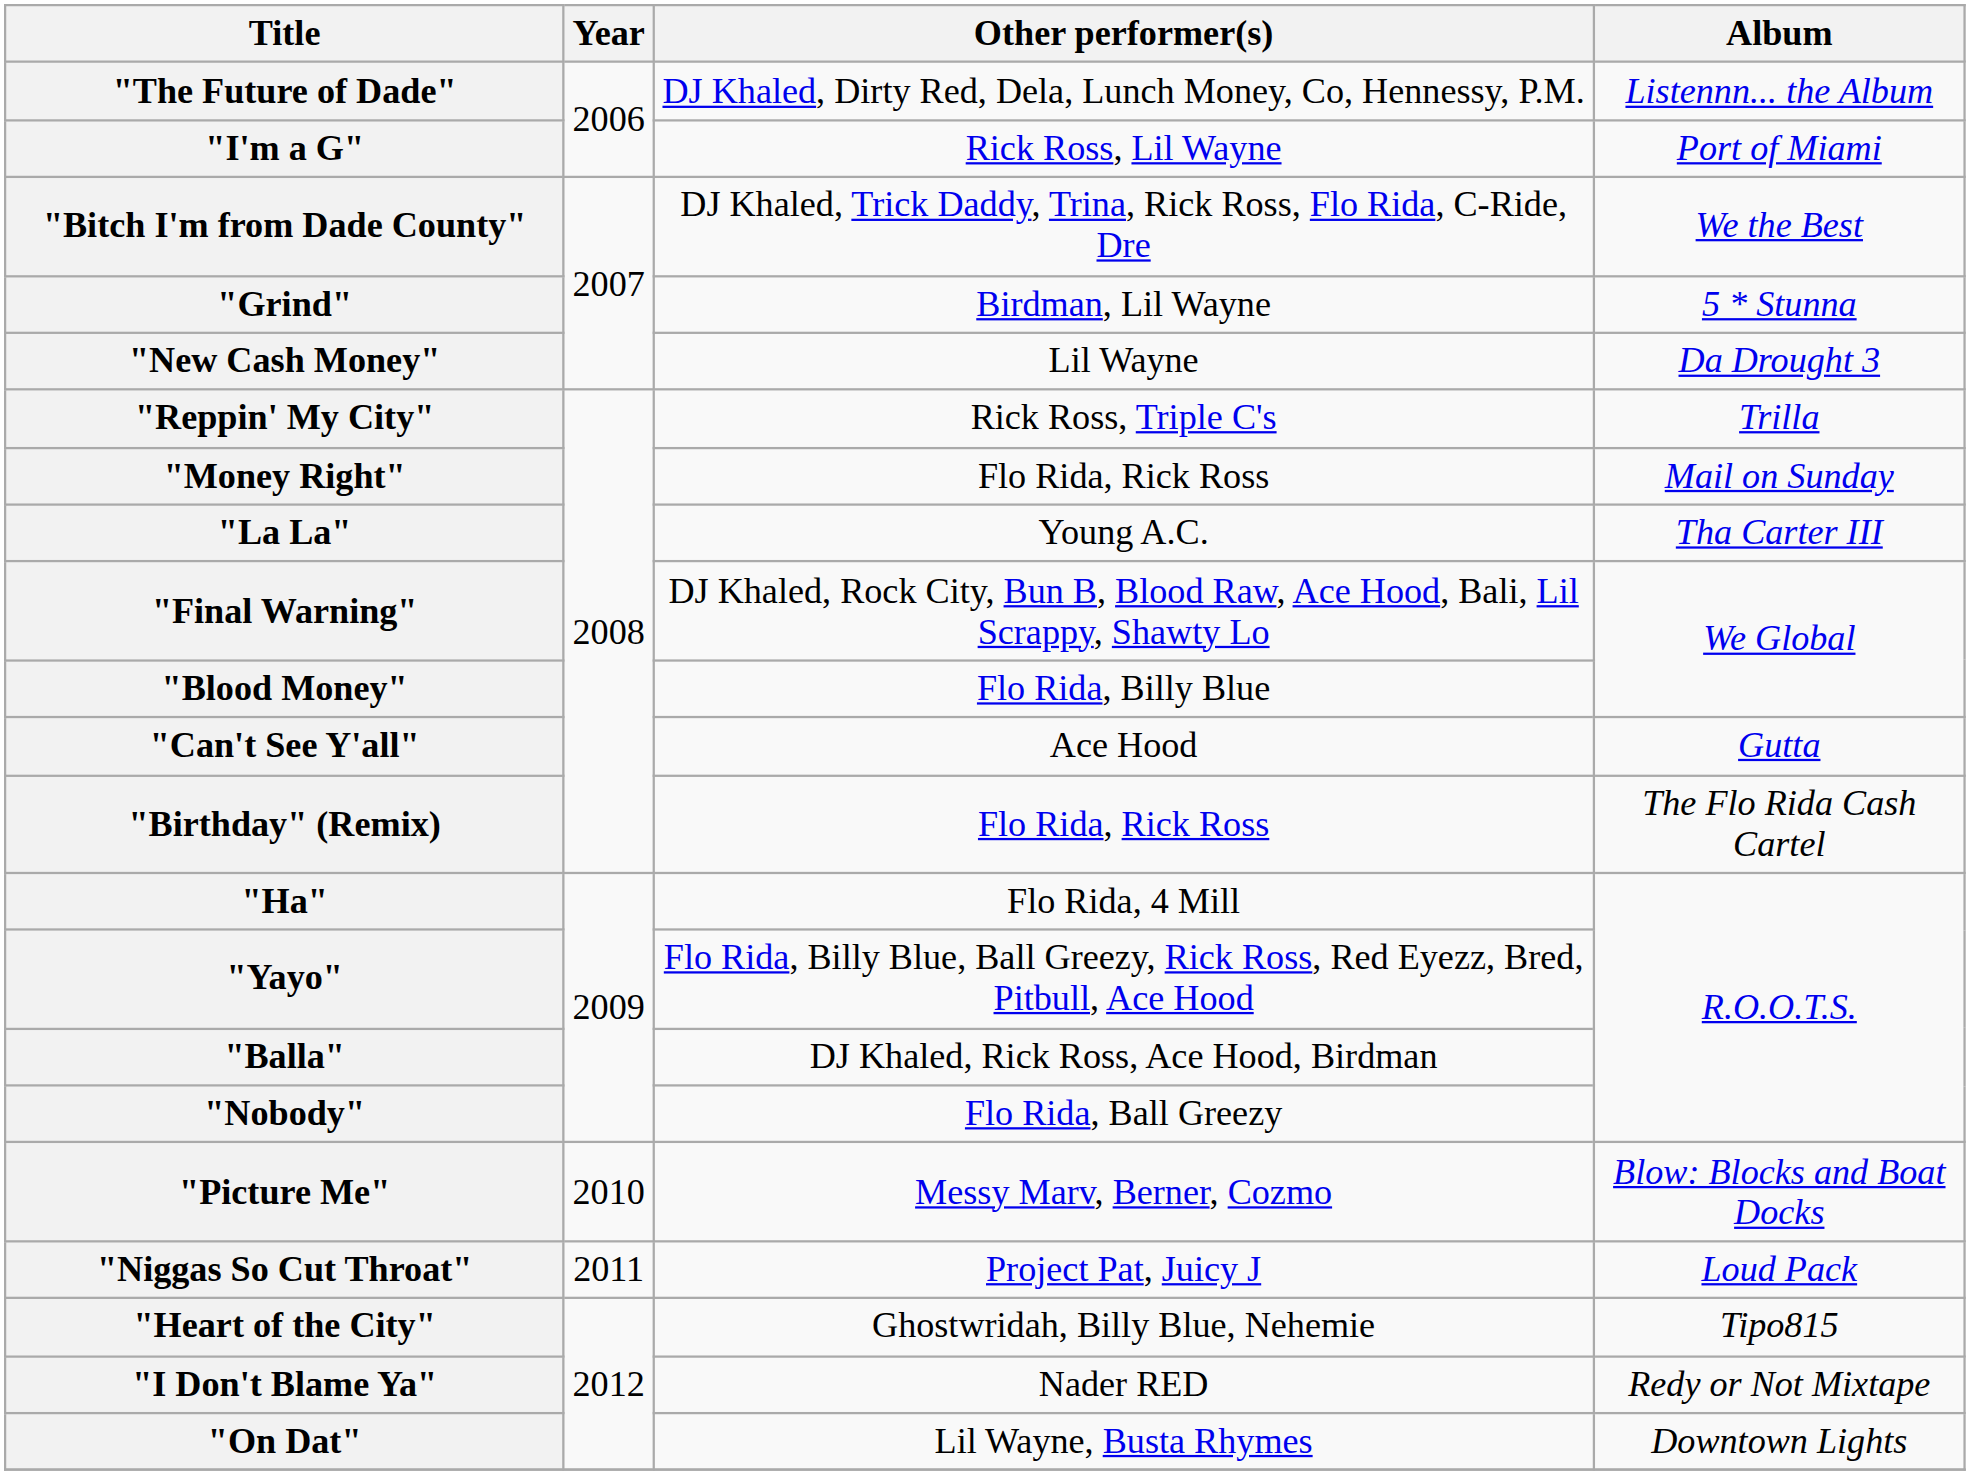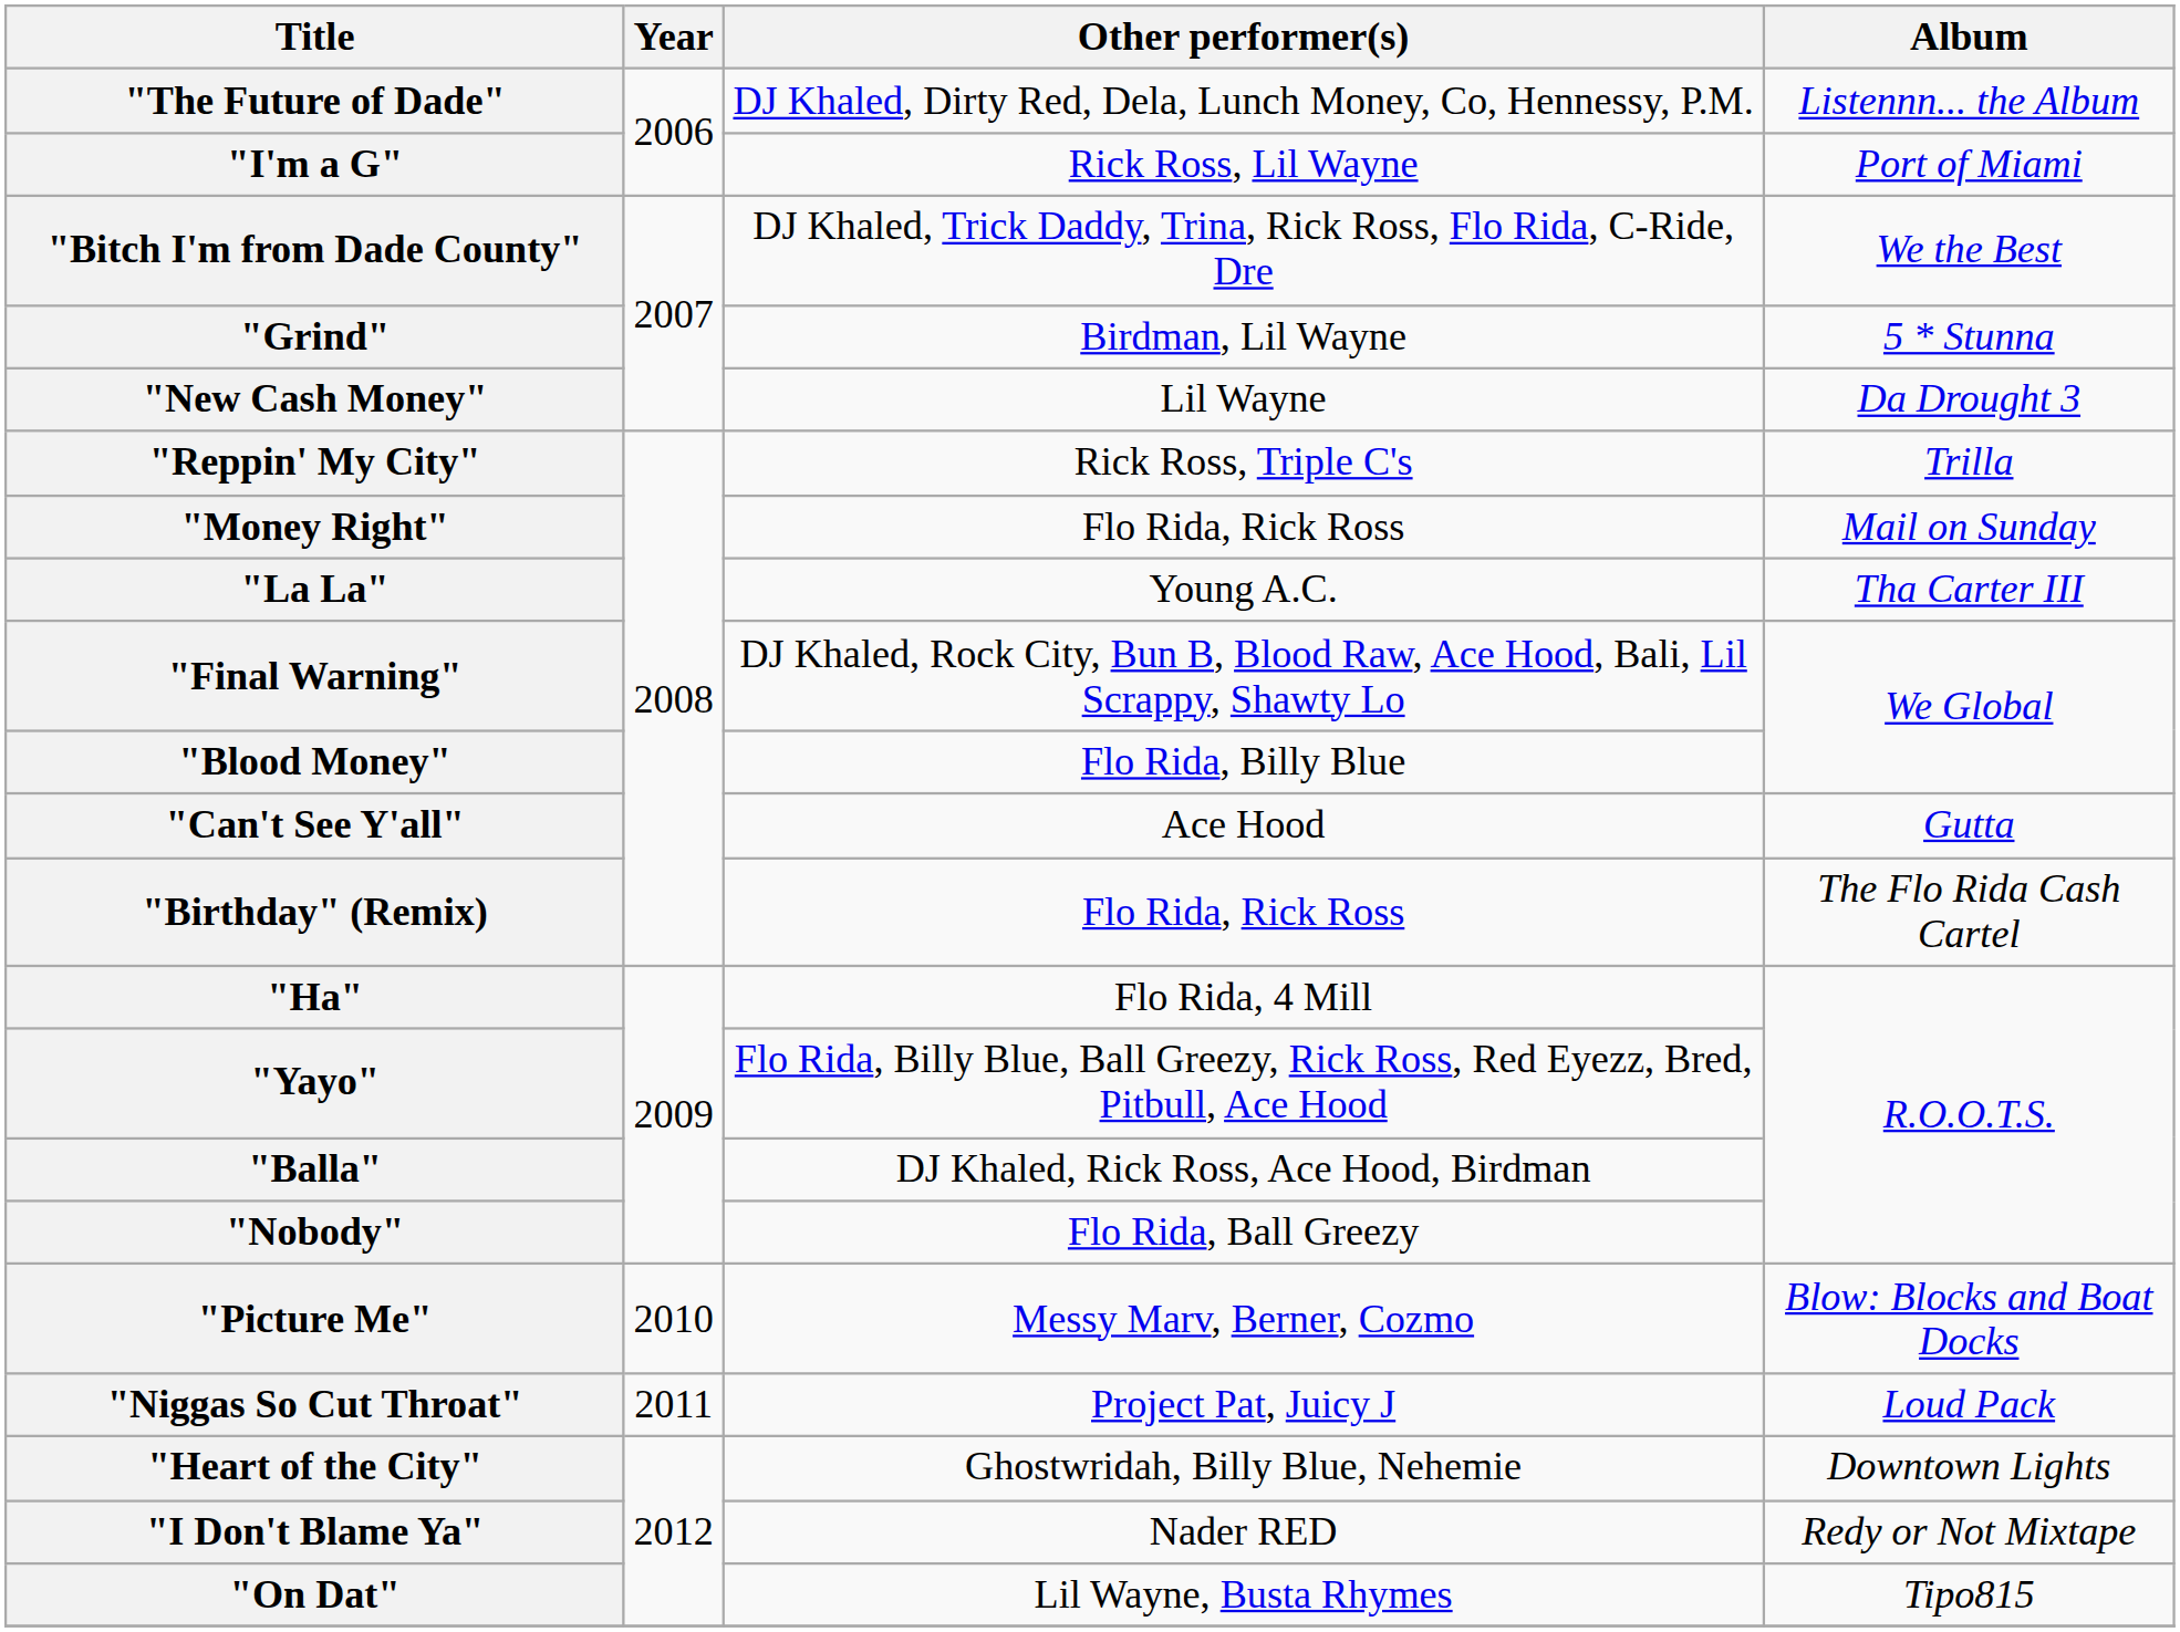 <table class="wikitable plainrowheaders" style="text-align:center;">
 <tr>
 <th scope="col" style="width:15em;">Title</th>
 <th scope="col">Year</th>
 <th scope="col">Other performer(s)</th>
 <th scope="col">Album</th>
 </tr>
 <tr>
 <th scope="row">"The Future of Dade"</th>
 <td rowspan="2">2006</td>
 <td><a href='#'>DJ Khaled</a>, Dirty Red, Dela, Lunch Money, Co, Hennessy, P.M.</td>
 <td><em><a href='#'>Listennn... the Album</a></em></td>
 </tr>
 <tr>
 <th scope="row">"I'm a G"</th>
 <td><a href='#'>Rick Ross</a>, <a href='#'>Lil Wayne</a></td>
 <td><em><a href='#'>Port of Miami</a></em></td>
 </tr>
 <tr>
 <th scope="row">"Bitch I'm from Dade County"</th>
 <td rowspan="3">2007</td>
 <td>DJ Khaled, <a href='#'>Trick Daddy</a>, <a href='#'>Trina</a>, Rick Ross, <a href='#'>Flo Rida</a>, C-Ride, <a href='#'>Dre</a></td>
 <td><em><a href='#'>We the Best</a></em></td>
 </tr>
 <tr>
 <th scope="row">"Grind"</th>
 <td><a href='#'>Birdman</a>, Lil Wayne</td>
 <td><em><a href='#'>5 * Stunna</a></em></td>
 </tr>
 <tr>
 <th scope="row">"New Cash Money"</th>
 <td>Lil Wayne</td>
 <td><em><a href='#'>Da Drought 3</a></em></td>
 </tr>
 <tr>
 <th scope="row">"Reppin' My City"</th>
 <td rowspan="7">2008</td>
 <td>Rick Ross, <a href='#'>Triple C's</a></td>
 <td><em><a href='#'>Trilla</a></em></td>
 </tr>
 <tr>
 <th scope="row">"Money Right"</th>
 <td>Flo Rida, Rick Ross</td>
 <td><em><a href='#'>Mail on Sunday</a></em></td>
 </tr>
 <tr>
 <th scope="row">"La La"</th>
 <td>Young A.C.</td>
 <td><em><a href='#'>Tha Carter III</a></em></td>
 </tr>
 <tr>
 <th scope="row">"Final Warning"</th>
 <td>DJ Khaled, Rock City, <a href='#'>Bun B</a>, <a href='#'>Blood Raw</a>, <a href='#'>Ace Hood</a>, Bali, <a href='#'>Lil Scrappy</a>, <a href='#'>Shawty Lo</a></td>
 <td rowspan="2"><em><a href='#'>We Global</a></em></td>
 </tr>
 <tr>
 <th scope="row">"Blood Money"</th>
 <td><a href='#'>Flo Rida</a>, Billy Blue</td>
 </tr>
 <tr>
 <th scope="row">"Can't See Y'all"</th>
 <td>Ace Hood</td>
 <td><em><a href='#'>Gutta</a></em></td>
 </tr>
 <tr>
 <th scope="row">"Birthday" (Remix)</th>
 <td><a href='#'>Flo Rida</a>, <a href='#'>Rick Ross</a></td>
 <td><em>The Flo Rida Cash Cartel</em></td>
 </tr>
 <tr>
 <th scope="row">"Ha"</th>
 <td rowspan="4">2009</td>
 <td>Flo Rida, 4 Mill</td>
 <td rowspan="4"><em><a href='#'>R.O.O.T.S.</a></em></td>
 </tr>
 <tr>
 <th scope="row">"Yayo"</th>
 <td><a href='#'>Flo Rida</a>, Billy Blue, Ball Greezy, <a href='#'>Rick Ross</a>, Red Eyezz, Bred, <a href='#'>Pitbull</a>, <a href='#'>Ace Hood</a></td>
 </tr>
 <tr>
 <th scope="row">"Balla"</th>
 <td>DJ Khaled, Rick Ross, Ace Hood, Birdman</td>
 </tr>
 <tr>
 <th scope="row">"Nobody"</th>
 <td><a href='#'>Flo Rida</a>, Ball Greezy</td>
 </tr>
 <tr>
 <th scope="row">"Picture Me"</th>
 <td>2010</td>
 <td><a href='#'>Messy Marv</a>, <a href='#'>Berner</a>, <a href='#'>Cozmo</a></td>
 <td><em><a href='#'>Blow: Blocks and Boat Docks</a></em></td>
 </tr>
 <tr>
 <th scope="row">"Niggas So Cut Throat"</th>
 <td>2011</td>
 <td><a href='#'>Project Pat</a>, <a href='#'>Juicy J</a></td>
 <td><em><a href='#'>Loud Pack</a></em></td>
 </tr>
 <tr>
 <th scope="row">"Heart of the City"</th>
 <td rowspan="3">2012</td>
 <td>Ghostwridah, Billy Blue, Nehemie</td>
-<td><em>Tipo815</em></td>
+<td><em>Downtown Lights</em></td>
 </tr>
 <tr>
 <th scope="row">"I Don't Blame Ya"</th>
 <td>Nader RED</td>
 <td><em>Redy or Not Mixtape</em></td>
 </tr>
 <tr>
 <th scope="row">"On Dat"</th>
 <td>Lil Wayne, <a href='#'>Busta Rhymes</a></td>
-<td><em>Downtown Lights</em></td>
+<td><em>Tipo815</em></td>
 </tr>
 <tr>
 </tr>
 </table>
